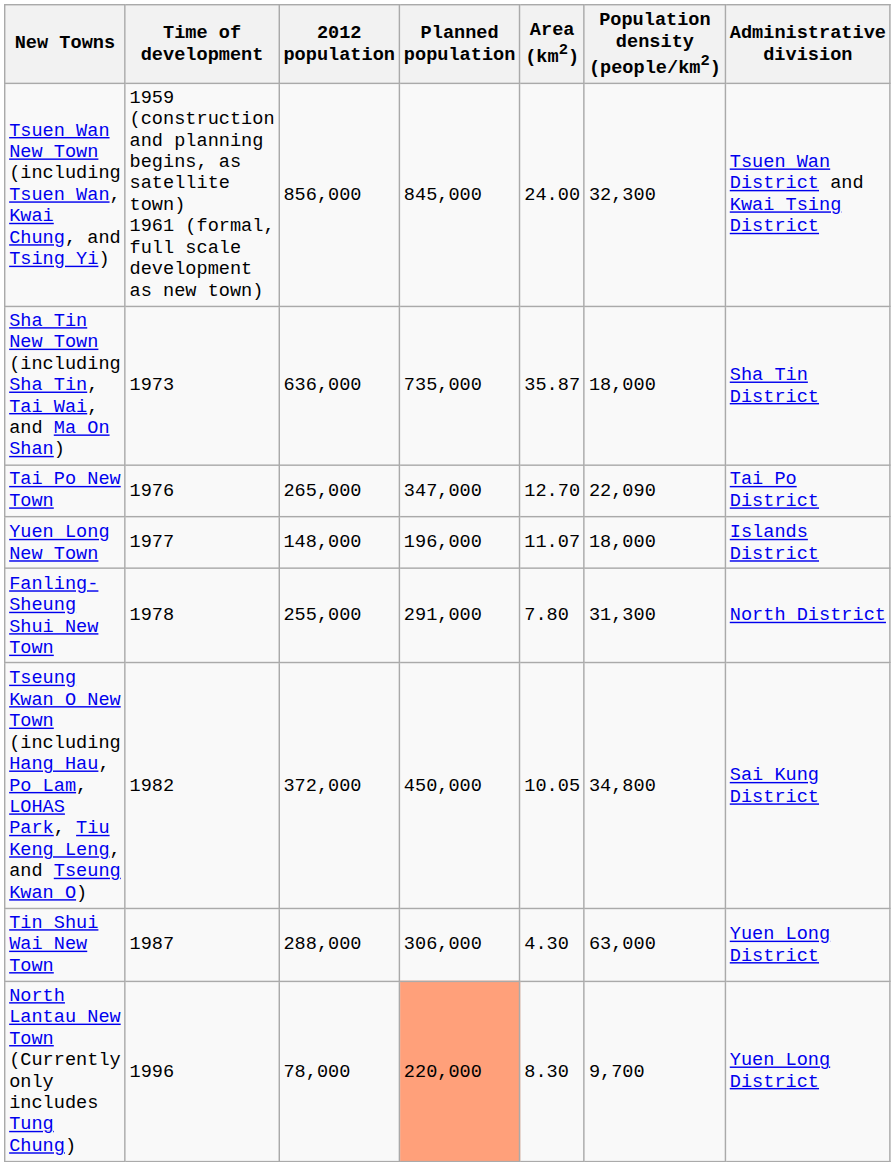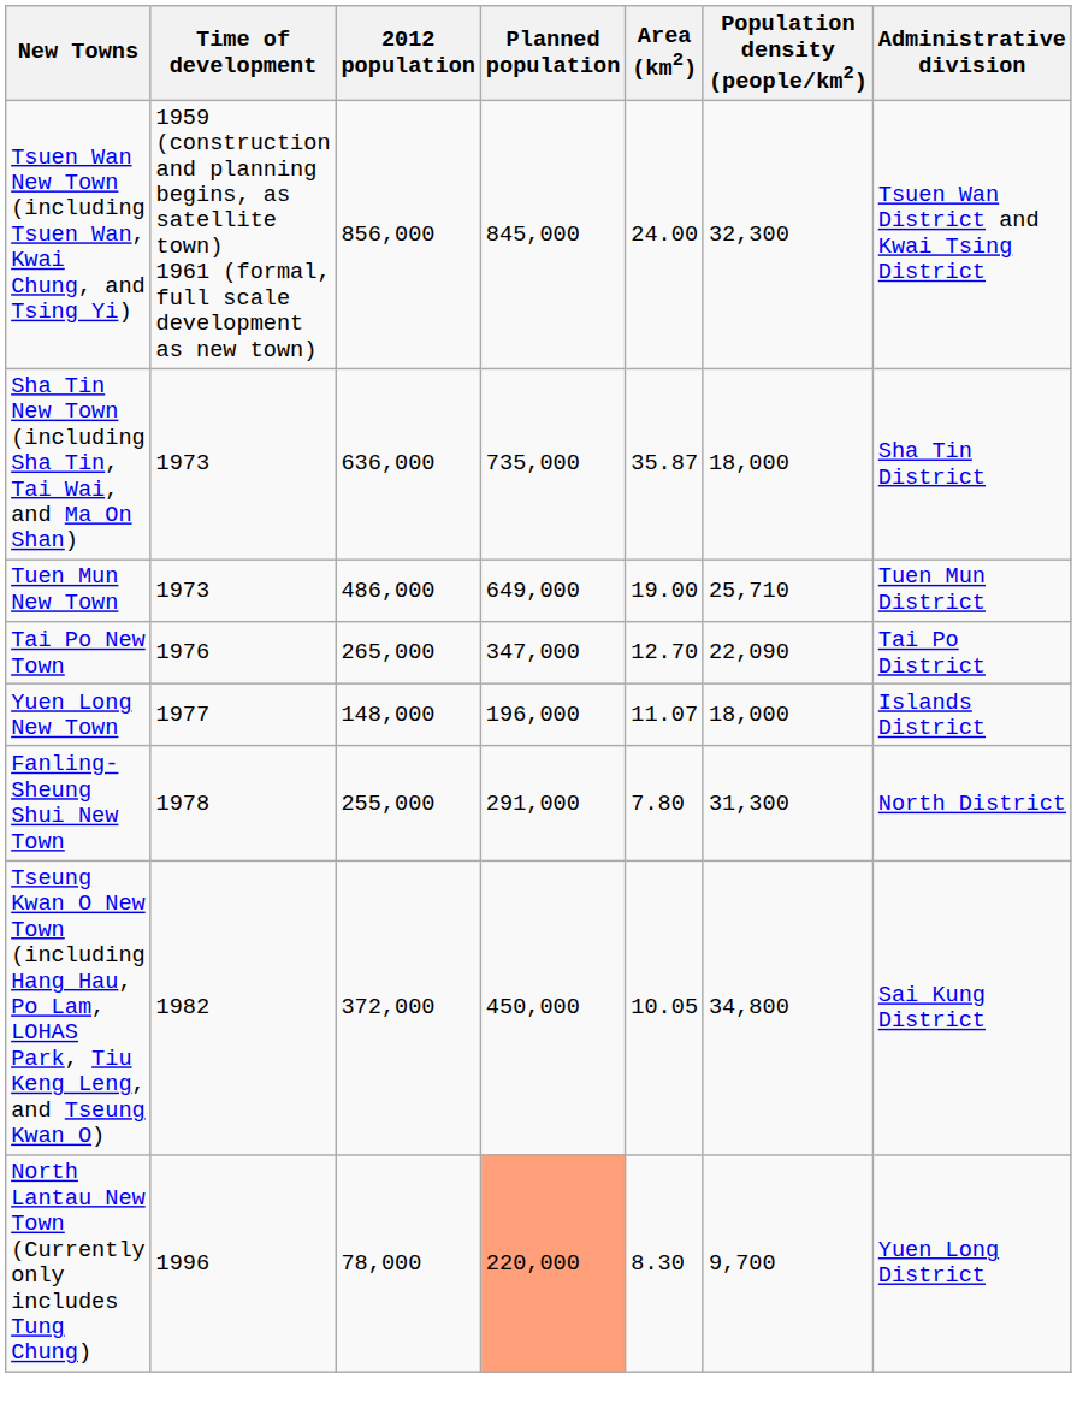 <table class="sortable wikitable">
 <tr>
 <th>New Towns</th>
 <th>Time of development</th>
 <th>2012 population</th>
 <th>Planned population</th>
 <th>Area (km<sup>2</sup>)</th>
 <th>Population density (people/km<sup>2</sup>)</th>
 <th>Administrative division</th>
 </tr>
 <tr>
 <td><a href='#'>Tsuen Wan New Town</a><br>(including <a href='#'>Tsuen Wan</a>, <a href='#'>Kwai Chung</a>, and <a href='#'>Tsing Yi</a>)</td>
 <td>1959 (construction and planning begins, as satellite town)<br>1961 (formal, full scale development as new town)</td>
 <td>856,000</td>
 <td>845,000</td>
 <td>24.00</td>
 <td>32,300</td>
 <td><a href='#'>Tsuen Wan District</a> and <a href='#'>Kwai Tsing District</a></td>
 </tr>
 <tr>
 <td><a href='#'>Sha Tin New Town</a><br>(including <a href='#'>Sha Tin</a>, <a href='#'>Tai Wai</a>, and <a href='#'>Ma On Shan</a>)</td>
 <td>1973</td>
 <td>636,000</td>
 <td>735,000</td>
 <td>35.87</td>
 <td>18,000</td>
 <td><a href='#'>Sha Tin District</a></td>
+</tr>
+<tr>
+<td><a href='#'>Tuen Mun New Town</a></td>
+<td>1973</td>
+<td>486,000</td>
+<td>649,000</td>
+<td>19.00</td>
+<td>25,710</td>
+<td><a href='#'>Tuen Mun District</a></td>
 </tr>
 <tr>
 <td><a href='#'>Tai Po New Town</a></td>
 <td>1976</td>
 <td>265,000</td>
 <td>347,000</td>
 <td>12.70</td>
 <td>22,090</td>
 <td><a href='#'>Tai Po District</a></td>
 </tr>
 <tr>
 <td><a href='#'>Yuen Long New Town</a></td>
 <td>1977</td>
 <td>148,000</td>
 <td>196,000</td>
 <td>11.07</td>
 <td>18,000</td>
 <td><a href='#'>Islands District</a></td>
 </tr>
 <tr>
 <td><a href='#'>Fanling-Sheung Shui New Town</a></td>
 <td>1978</td>
 <td>255,000</td>
 <td>291,000</td>
 <td>7.80</td>
 <td>31,300</td>
 <td><a href='#'>North District</a></td>
 </tr>
 <tr>
 <td><a href='#'>Tseung Kwan O New Town</a><br>(including <a href='#'>Hang Hau</a>, <a href='#'>Po Lam</a>, <a href='#'>LOHAS Park</a>, <a href='#'>Tiu Keng Leng</a>, and <a href='#'>Tseung Kwan O</a>)</td>
 <td>1982</td>
 <td>372,000</td>
 <td>450,000</td>
 <td>10.05</td>
 <td>34,800</td>
 <td><a href='#'>Sai Kung District</a></td>
 </tr>
 <tr>
-<td><a href='#'>Tin Shui Wai New Town</a></td>
-<td>1987</td>
-<td>288,000</td>
-<td>306,000</td>
-<td>4.30</td>
-<td>63,000</td>
-<td><a href='#'>Yuen Long District</a></td>
-</tr>
-<tr>
 <td><a href='#'>North Lantau New Town</a><br>(Currently only includes <a href='#'>Tung Chung</a>)</td>
 <td>1996</td>
 <td>78,000</td>
 <td style="background: lightsalmon;">220,000</td>
 <td>8.30</td>
 <td>9,700</td>
 <td><a href='#'>Yuen Long District</a></td>
 </tr>
 </table>
